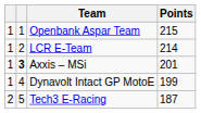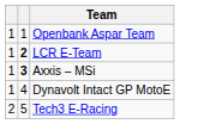 <table class="wikitable" style="font-size: 95%;">
 <tr>
 <th></th>
 <th></th>
 <th>Team</th>
-<th>Points</th>
 </tr>
 <tr>
 <td> 1</td>
 <td align=center>1</td>
 <td> <a href='#'>Openbank Aspar Team</a></td>
-<td align=left>215</td>
 </tr>
 <tr>
 <td> 1</td>
-<td align=center>2</td>
+<td align=center><strong>2</strong></td>
 <td> <a href='#'>LCR E-Team</a></td>
-<td align=left>214</td>
 </tr>
 <tr>
 <td> 1</td>
 <td align=center><strong>3</strong></td>
 <td> Axxis – MSi</td>
-<td align=left>201</td>
 </tr>
 <tr>
 <td> 1</td>
 <td align=center>4</td>
 <td> Dynavolt Intact GP MotoE</td>
-<td align=left>199</td>
 </tr>
 <tr>
 <td> 2</td>
 <td align=center>5</td>
 <td> <a href='#'>Tech3 E-Racing</a></td>
-<td align=left>187</td>
 </tr>
 </table>
